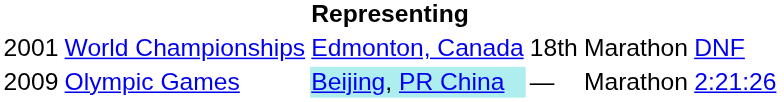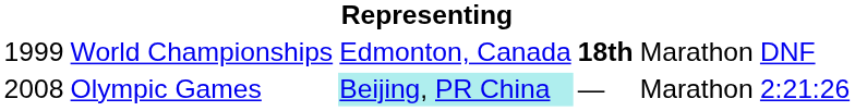 <table>
 <tr>
 <th colspan="6">Representing </th>
 </tr>
 <tr>
-<td>2001</td>
+<td>1999</td>
 <td><a href='#'>World Championships</a></td>
 <td><a href='#'>Edmonton, Canada</a></td>
-<td>18th</td>
+<td><strong>18th</strong></td>
 <td>Marathon</td>
 <td><a href='#'>DNF</a></td>
 </tr>
 <tr>
-<td>2009</td>
+<td>2008</td>
 <td><a href='#'>Olympic Games</a></td>
 <td style="background: paleturquoise;"><a href='#'>Beijing</a>, <a href='#'>PR China</a></td>
 <td>—</td>
 <td>Marathon</td>
 <td><a href='#'>2:21:26</a></td>
 </tr>
 </table>
